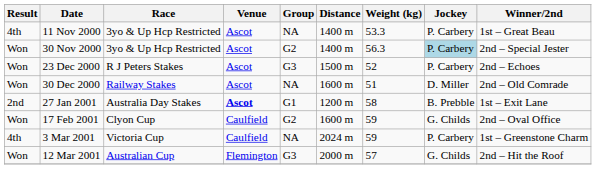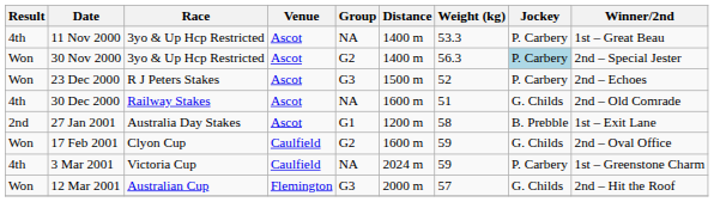 <table class="wikitable">
 <tr style="background:silver; color:black">
 <th>Result</th>
 <th>Date</th>
 <th>Race</th>
 <th>Venue</th>
 <th>Group</th>
 <th>Distance</th>
 <th>Weight (kg)</th>
 <th>Jockey</th>
 <th>Winner/2nd</th>
 </tr>
 <tr>
 <td>4th</td>
 <td>11 Nov 2000</td>
 <td>3yo & Up Hcp Restricted</td>
 <td><a href='#'>Ascot</a></td>
 <td>NA</td>
 <td>1400 m</td>
 <td>53.3</td>
 <td>P. Carbery</td>
 <td>1st – Great Beau</td>
 </tr>
 <tr>
 <td>Won</td>
 <td>30 Nov 2000</td>
 <td>3yo & Up Hcp Restricted</td>
 <td><a href='#'>Ascot</a></td>
 <td>G2</td>
 <td>1400 m</td>
 <td>56.3</td>
 <td style="background: lightblue;">P. Carbery</td>
 <td>2nd – Special Jester</td>
 </tr>
 <tr>
 <td>Won</td>
 <td>23 Dec 2000</td>
 <td>R J Peters Stakes</td>
 <td><a href='#'>Ascot</a></td>
 <td>G3</td>
 <td>1500 m</td>
 <td>52</td>
 <td>P. Carbery</td>
 <td>2nd – Echoes</td>
 </tr>
 <tr>
-<td>Won</td>
+<td>4th</td>
 <td>30 Dec 2000</td>
 <td><a href='#'>Railway Stakes</a></td>
 <td><a href='#'>Ascot</a></td>
 <td>NA</td>
 <td>1600 m</td>
 <td>51</td>
-<td>D. Miller</td>
+<td>G. Childs</td>
 <td>2nd – Old Comrade</td>
 </tr>
 <tr>
 <td>2nd</td>
 <td>27 Jan 2001</td>
 <td>Australia Day Stakes</td>
-<td><strong><a href='#'>Ascot</a></strong></td>
+<td><a href='#'>Ascot</a></td>
 <td>G1</td>
 <td>1200 m</td>
 <td>58</td>
 <td>B. Prebble</td>
 <td>1st – Exit Lane</td>
 </tr>
 <tr>
 <td>Won</td>
 <td>17 Feb 2001</td>
 <td>Clyon Cup</td>
 <td><a href='#'>Caulfield</a></td>
 <td>G2</td>
 <td>1600 m</td>
 <td>59</td>
 <td>G. Childs</td>
 <td>2nd – Oval Office</td>
 </tr>
 <tr>
 <td>4th</td>
 <td>3 Mar 2001</td>
 <td>Victoria Cup</td>
 <td><a href='#'>Caulfield</a></td>
 <td>NA</td>
 <td>2024 m</td>
 <td>59</td>
 <td>P. Carbery</td>
 <td>1st – Greenstone Charm</td>
 </tr>
 <tr>
 <td>Won</td>
 <td>12 Mar 2001</td>
 <td><a href='#'>Australian Cup</a></td>
 <td><a href='#'>Flemington</a></td>
 <td>G3</td>
 <td>2000 m</td>
 <td>57</td>
 <td>G. Childs</td>
 <td>2nd – Hit the Roof</td>
 </tr>
 <tr>
 </tr>
 </table>
